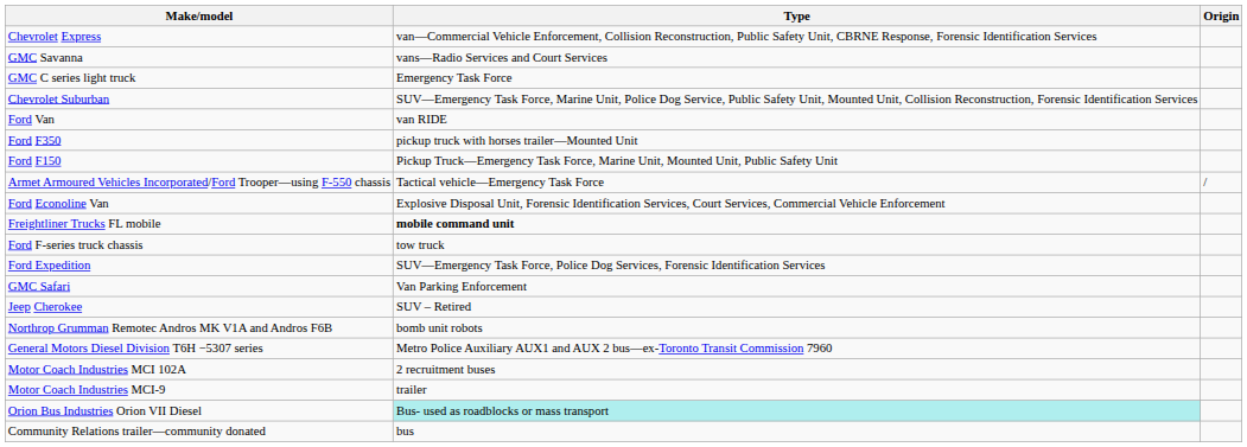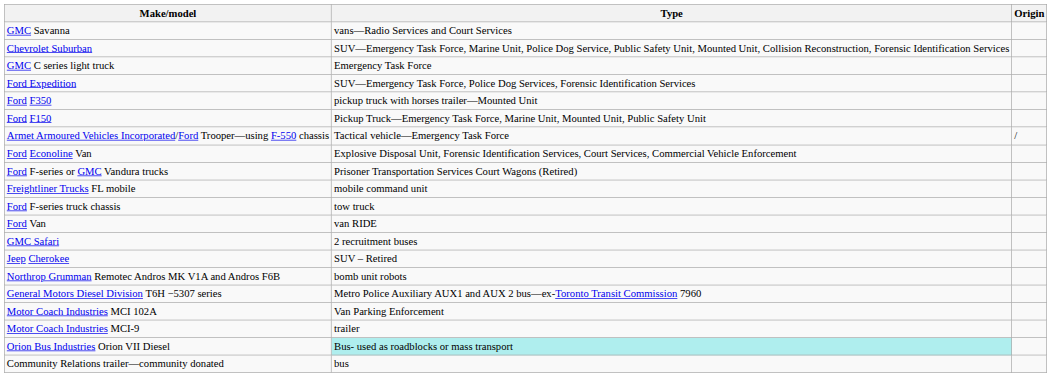 <table class="wikitable" style="font-size: 95%;" |>
 <tr>
 <th>Make/model</th>
 <th>Type</th>
 <th>Origin</th>
 </tr>
 <tr>
-<td><a href='#'>Chevrolet</a> <a href='#'>Express</a></td>
-<td>van—Commercial Vehicle Enforcement, Collision Reconstruction, Public Safety Unit, CBRNE Response, Forensic Identification Services</td>
+<td><a href='#'>GMC</a> Savanna</td>
+<td>vans—Radio Services and Court Services</td>
 <td></td>
 </tr>
 <tr>
-<td><a href='#'>GMC</a> Savanna</td>
-<td>vans—Radio Services and Court Services</td>
+<td><a href='#'>Chevrolet Suburban</a></td>
+<td>SUV—Emergency Task Force, Marine Unit, Police Dog Service, Public Safety Unit, Mounted Unit, Collision Reconstruction, Forensic Identification Services</td>
 <td></td>
 </tr>
 <tr>
 <td><a href='#'>GMC</a> C series light truck</td>
 <td>Emergency Task Force</td>
 <td></td>
 </tr>
 <tr>
-<td><a href='#'>Chevrolet Suburban</a></td>
-<td>SUV—Emergency Task Force, Marine Unit, Police Dog Service, Public Safety Unit, Mounted Unit, Collision Reconstruction, Forensic Identification Services</td>
-<td></td>
-</tr>
-<tr>
-<td><a href='#'>Ford</a> Van</td>
-<td>van RIDE</td>
+<td><a href='#'>Ford Expedition</a></td>
+<td>SUV—Emergency Task Force, Police Dog Services, Forensic Identification Services</td>
 <td></td>
 </tr>
 <tr>
 <td><a href='#'>Ford</a> <a href='#'>F350</a></td>
 <td>pickup truck with horses trailer—Mounted Unit</td>
 <td></td>
 </tr>
 <tr>
 <td><a href='#'>Ford</a> <a href='#'>F150</a></td>
 <td>Pickup Truck—Emergency Task Force, Marine Unit, Mounted Unit, Public Safety Unit</td>
 <td></td>
 </tr>
 <tr>
 <td><a href='#'>Armet Armoured Vehicles Incorporated</a>/<a href='#'>Ford</a> Trooper—using <a href='#'>F-550</a> chassis</td>
 <td>Tactical vehicle—Emergency Task Force</td>
 <td>/</td>
 </tr>
 <tr>
 <td><a href='#'>Ford</a> <a href='#'>Econoline</a> Van</td>
 <td>Explosive Disposal Unit, Forensic Identification Services, Court Services, Commercial Vehicle Enforcement</td>
 <td></td>
 </tr>
 <tr>
+<td><a href='#'>Ford</a> F-series or <a href='#'>GMC</a> Vandura trucks</td>
+<td>Prisoner Transportation Services Court Wagons (Retired)</td>
+<td></td>
+</tr>
+<tr>
 <td><a href='#'>Freightliner Trucks</a> FL mobile</td>
-<td><strong>mobile command unit</strong></td>
+<td>mobile command unit</td>
 <td></td>
 </tr>
 <tr>
 <td><a href='#'>Ford</a> F-series truck chassis</td>
 <td>tow truck</td>
 <td></td>
 </tr>
 <tr>
-<td><a href='#'>Ford Expedition</a></td>
-<td>SUV—Emergency Task Force, Police Dog Services, Forensic Identification Services</td>
+<td><a href='#'>Ford</a> Van</td>
+<td>van RIDE</td>
 <td></td>
 </tr>
 <tr>
 <td><a href='#'>GMC Safari</a></td>
-<td>Van Parking Enforcement</td>
+<td>2 recruitment buses</td>
 <td></td>
 </tr>
 <tr>
 <td><a href='#'>Jeep</a> <a href='#'>Cherokee</a></td>
 <td>SUV – Retired</td>
 <td></td>
 </tr>
 <tr>
 <td><a href='#'>Northrop Grumman</a> Remotec Andros MK V1A and Andros F6B</td>
 <td>bomb unit robots</td>
 <td></td>
 </tr>
 <tr>
 <td><a href='#'>General Motors Diesel Division</a> T6H −5307 series</td>
 <td>Metro Police Auxiliary AUX1 and AUX 2 bus—ex-<a href='#'>Toronto Transit Commission</a> 7960</td>
 <td></td>
 </tr>
 <tr>
 <td><a href='#'>Motor Coach Industries</a> MCI 102A</td>
-<td>2 recruitment buses</td>
+<td>Van Parking Enforcement</td>
 <td></td>
 </tr>
 <tr>
 <td><a href='#'>Motor Coach Industries</a> MCI-9</td>
 <td>trailer</td>
 <td></td>
 </tr>
 <tr>
 <td><a href='#'>Orion Bus Industries</a> Orion VII Diesel</td>
 <td style="background: paleturquoise;">Bus- used as roadblocks or mass transport</td>
 <td></td>
 </tr>
 <tr>
 <td>Community Relations trailer—community donated</td>
 <td>bus</td>
 <td></td>
 </tr>
 </table>
